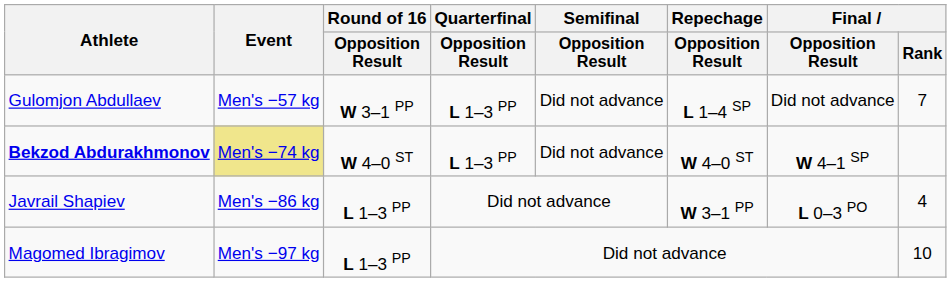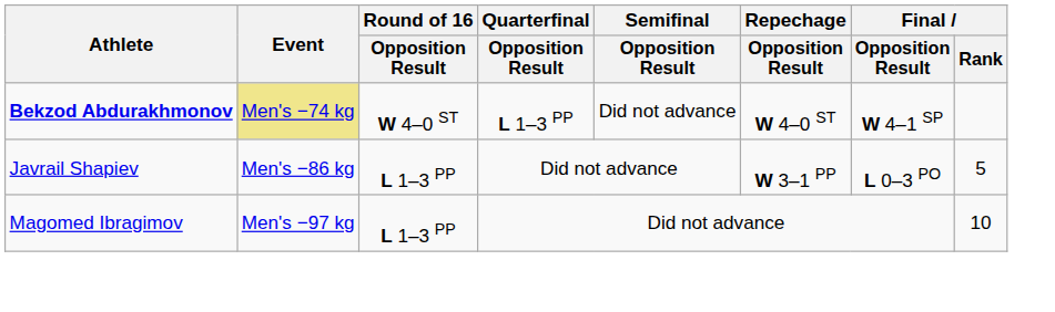 <table class="wikitable" style="font-size:90%">
 <tr>
 <th rowspan=2>Athlete</th>
 <th rowspan=2>Event</th>
 <th>Round of 16</th>
 <th>Quarterfinal</th>
 <th>Semifinal</th>
 <th>Repechage</th>
 <th colspan=2>Final / </th>
 </tr>
 <tr style="font-size: 95%">
 <th>Opposition<br>Result</th>
 <th>Opposition<br>Result</th>
 <th>Opposition<br>Result</th>
 <th>Opposition<br>Result</th>
 <th>Opposition<br>Result</th>
 <th>Rank</th>
 </tr>
 <tr align=center>
-<td align=left><a href='#'>Gulomjon Abdullaev</a></td>
-<td align=left><a href='#'>Men's −57 kg</a></td>
-<td><br><strong>W</strong> 3–1 <sup>PP</sup></td>
-<td><br><strong>L</strong> 1–3 <sup>PP</sup></td>
-<td>Did not advance</td>
-<td><br> <strong>L</strong> 1–4 <sup>SP</sup></td>
-<td>Did not advance</td>
-<td>7</td>
-</tr>
-<tr align=center>
 <td align=left><strong><a href='#'>Bekzod Abdurakhmonov</a></strong></td>
 <td align=left style="background: khaki;"><a href='#'>Men's −74 kg</a></td>
 <td><br><strong>W</strong> 4–0 <sup>ST</sup></td>
 <td><br><strong>L</strong> 1–3 <sup>PP</sup></td>
 <td>Did not advance</td>
 <td><br><strong>W</strong> 4–0 <sup>ST</sup></td>
 <td><br><strong>W</strong> 4–1 <sup>SP</sup></td>
 <td></td>
 </tr>
 <tr align=center>
 <td align=left><a href='#'>Javrail Shapiev</a></td>
 <td align=left><a href='#'>Men's −86 kg</a></td>
 <td><br><strong>L</strong> 1–3 <sup>PP</sup></td>
 <td colspan=2>Did not advance</td>
 <td><br><strong>W</strong> 3–1 <sup>PP</sup></td>
 <td><br><strong>L</strong> 0–3 <sup>PO</sup></td>
-<td>4</td>
+<td>5</td>
 </tr>
 <tr align=center>
 <td align=left><a href='#'>Magomed Ibragimov</a></td>
 <td align=left><a href='#'>Men's −97 kg</a></td>
 <td><br><strong>L</strong> 1–3 <sup>PP</sup></td>
 <td colspan=4>Did not advance</td>
 <td>10</td>
 </tr>
 </table>
